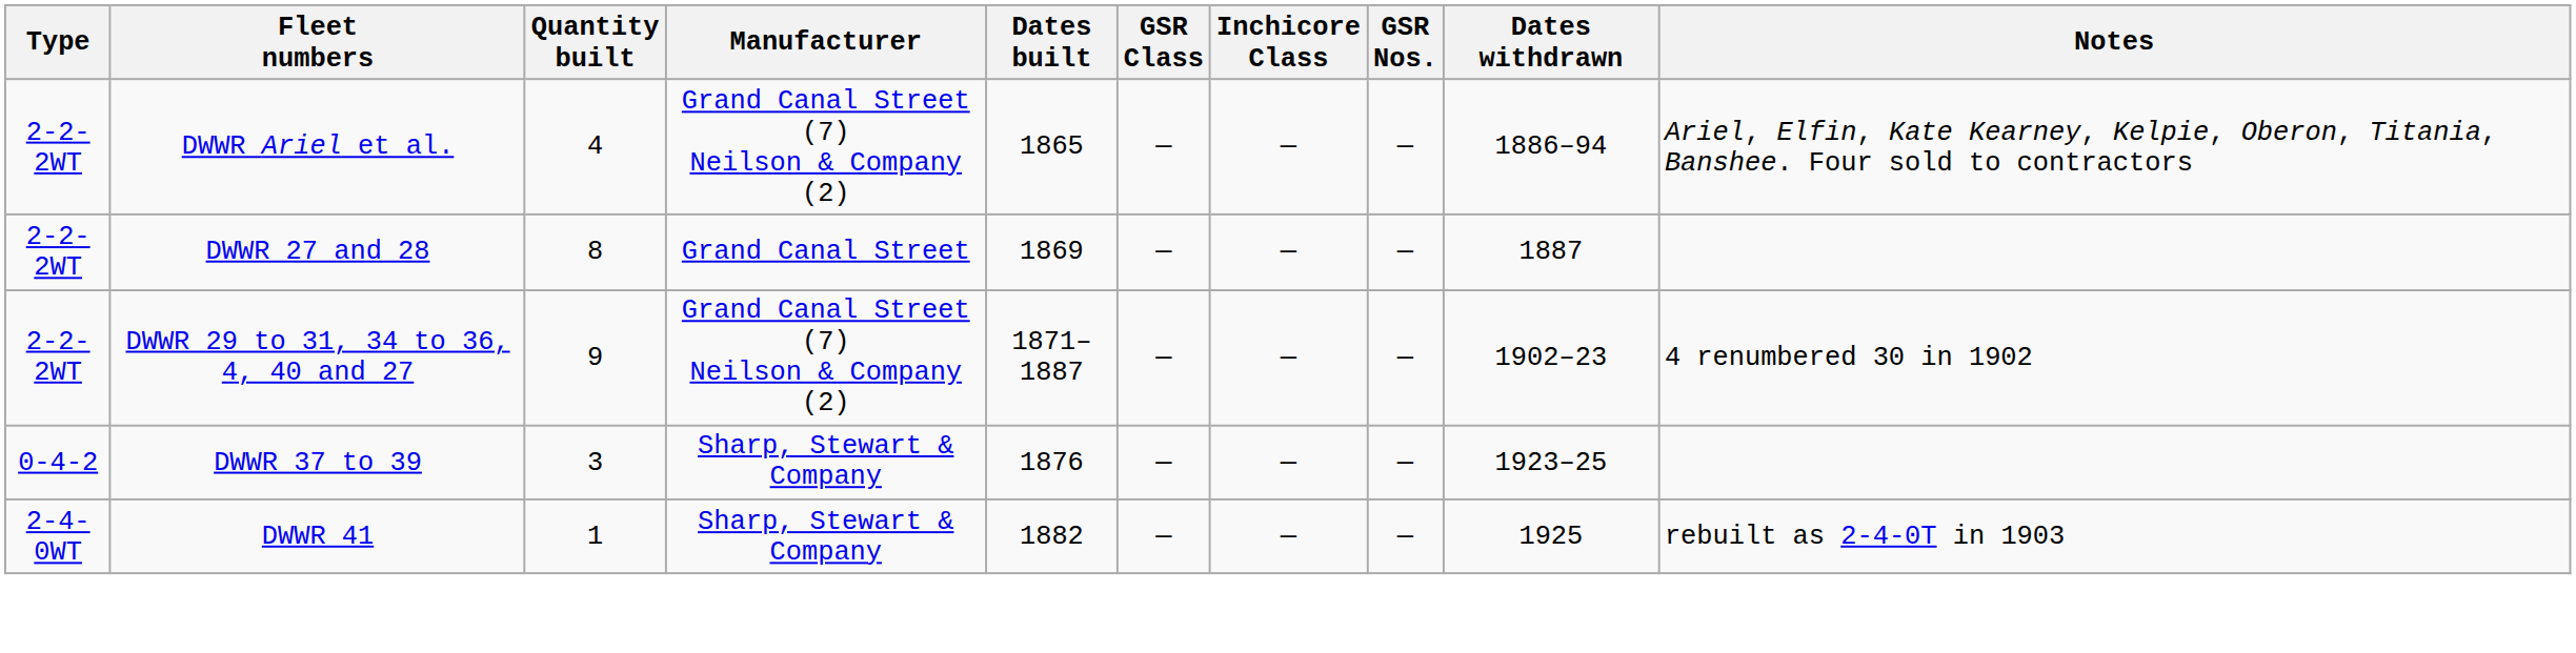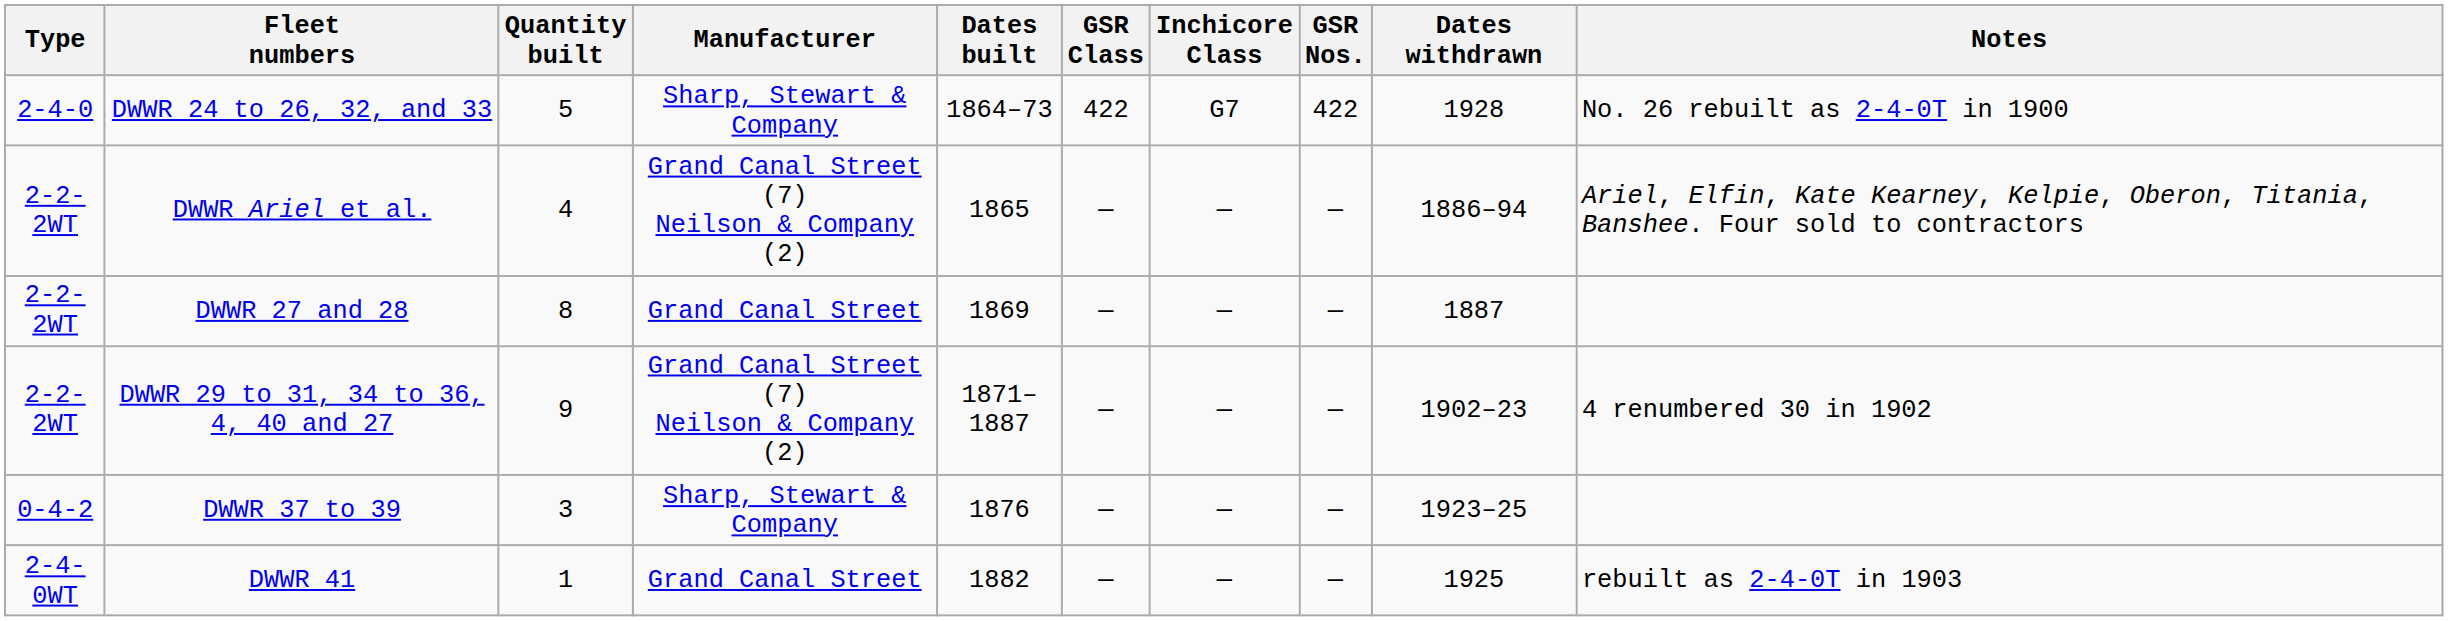 <table class=wikitable style=text-align:center>
 <tr>
 <th>Type</th>
 <th>Fleet<br>numbers</th>
 <th>Quantity<br>built</th>
 <th>Manufacturer</th>
 <th>Dates<br>built</th>
 <th>GSR<br>Class</th>
 <th>Inchicore<br>Class</th>
 <th>GSR<br>Nos.</th>
 <th>Dates withdrawn</th>
 <th>Notes</th>
+</tr>
+<tr>
+<td><a href='#'>2-4-0</a></td>
+<td><a href='#'>DWWR 24 to 26, 32, and 33</a></td>
+<td>5</td>
+<td><a href='#'>Sharp, Stewart & Company</a></td>
+<td>1864–73</td>
+<td>422</td>
+<td>G7</td>
+<td>422</td>
+<td>1928</td>
+<td align=left>No. 26 rebuilt as <a href='#'>2-4-0T</a> in 1900</td>
 </tr>
 <tr>
 <td><a href='#'>2-2-2WT</a></td>
 <td><a href='#'>DWWR <em>Ariel</em> et al.</a></td>
 <td>4</td>
 <td><a href='#'>Grand Canal Street</a> (7)<br><a href='#'>Neilson & Company</a> (2)</td>
 <td>1865</td>
 <td>—</td>
 <td>—</td>
 <td>—</td>
 <td>1886–94</td>
 <td align=left><em>Ariel</em>, <em>Elfin</em>, <em>Kate Kearney</em>, <em>Kelpie</em>, <em>Oberon</em>, <em>Titania</em>, <em>Banshee</em>.  Four sold to contractors</td>
 </tr>
 <tr>
 <td><a href='#'>2-2-2WT</a></td>
 <td><a href='#'>DWWR 27 and 28</a></td>
 <td>8</td>
 <td><a href='#'>Grand Canal Street</a></td>
 <td>1869</td>
 <td>—</td>
 <td>—</td>
 <td>—</td>
 <td>1887</td>
 <td align=left></td>
 </tr>
 <tr>
 <td><a href='#'>2-2-2WT</a></td>
 <td><a href='#'>DWWR 29 to 31, 34 to 36, 4, 40 and 27</a></td>
 <td>9</td>
 <td><a href='#'>Grand Canal Street</a> (7)<br><a href='#'>Neilson & Company</a> (2)</td>
 <td>1871–1887</td>
 <td>—</td>
 <td>—</td>
 <td>—</td>
 <td>1902–23</td>
 <td align=left>4 renumbered 30 in 1902</td>
 </tr>
 <tr>
 <td><a href='#'>0-4-2</a></td>
 <td><a href='#'>DWWR 37 to 39</a></td>
 <td>3</td>
 <td><a href='#'>Sharp, Stewart & Company</a></td>
 <td>1876</td>
 <td>—</td>
 <td>—</td>
 <td>—</td>
 <td>1923–25</td>
 <td align=left></td>
 </tr>
 <tr>
 <td><a href='#'>2-4-0WT</a></td>
 <td><a href='#'>DWWR 41</a></td>
 <td>1</td>
-<td><a href='#'>Sharp, Stewart & Company</a></td>
+<td><a href='#'>Grand Canal Street</a></td>
 <td>1882</td>
 <td>—</td>
 <td>—</td>
 <td>—</td>
 <td>1925</td>
 <td align=left>rebuilt as <a href='#'>2-4-0T</a> in 1903</td>
 </tr>
 </table>
